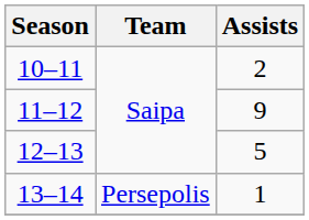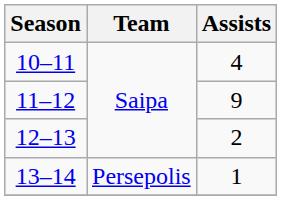 <table class="wikitable" style="text-align: center;">
 <tr>
 <th>Season</th>
 <th>Team</th>
 <th>Assists</th>
 </tr>
 <tr>
 <td><a href='#'>10–11</a></td>
 <td rowspan="3"><a href='#'>Saipa</a></td>
-<td>2</td>
+<td>4</td>
 </tr>
 <tr>
 <td><a href='#'>11–12</a></td>
 <td>9</td>
 </tr>
 <tr>
 <td><a href='#'>12–13</a></td>
-<td>5</td>
+<td>2</td>
 </tr>
 <tr>
 <td><a href='#'>13–14</a></td>
 <td><a href='#'>Persepolis</a></td>
 <td>1</td>
 </tr>
 <tr>
 </tr>
 </table>
